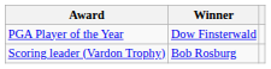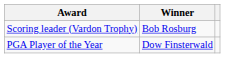 <table class="wikitable">
 <tr>
 <th>Award</th>
 <th>Winner</th>
 <th></th>
 </tr>
 <tr>
+<td><a href='#'>Scoring leader (Vardon Trophy)</a></td>
+<td> <a href='#'>Bob Rosburg</a></td>
+<td></td>
+</tr>
+<tr>
 <td><a href='#'>PGA Player of the Year</a></td>
 <td> <a href='#'>Dow Finsterwald</a></td>
 <td></td>
 </tr>
-<tr>
-<td><a href='#'>Scoring leader (Vardon Trophy)</a></td>
-<td> <a href='#'>Bob Rosburg</a></td>
-<td></td>
-</tr>
 </table>
